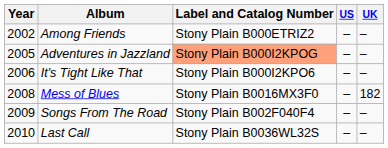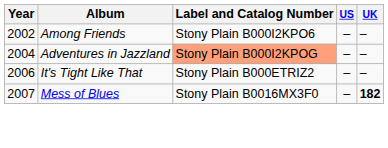 <table class="wikitable">
 <tr>
 <th>Year</th>
 <th>Album</th>
 <th>Label and Catalog Number</th>
 <th><small><a href='#'>US</a></small></th>
 <th><small><a href='#'>UK</a></small></th>
 </tr>
 <tr>
 <td>2002</td>
 <td><em>Among Friends</em></td>
-<td>Stony Plain B000ETRIZ2</td>
+<td>Stony Plain B000I2KPO6</td>
 <td style="text-align:center;">–</td>
 <td>–</td>
 </tr>
 <tr>
-<td>2005</td>
+<td>2004</td>
 <td><em>Adventures in Jazzland</em></td>
 <td style="background: lightsalmon;">Stony Plain B000I2KPOG</td>
 <td style="text-align:center;">–</td>
 <td>–</td>
 </tr>
 <tr>
 <td>2006</td>
 <td><em>It's Tight Like That</em></td>
-<td>Stony Plain B000I2KPO6</td>
+<td>Stony Plain B000ETRIZ2</td>
 <td style="text-align:center;">–</td>
 <td>–</td>
 </tr>
 <tr>
-<td>2008</td>
+<td>2007</td>
 <td><em><a href='#'>Mess of Blues</a></em></td>
 <td>Stony Plain B0016MX3F0</td>
 <td style="text-align:center;">–</td>
-<td>182</td>
-</tr>
-<tr>
-<td>2009</td>
-<td><em>Songs From The Road</em></td>
-<td>Stony Plain B002F040F4</td>
-<td style="text-align:center;">–</td>
-<td>–</td>
-</tr>
-<tr>
-<td>2010</td>
-<td><em>Last Call</em></td>
-<td>Stony Plain B0036WL32S</td>
-<td style="text-align:center;">–</td>
-<td>–</td>
+<td><strong>182</strong></td>
 </tr>
 </table>
